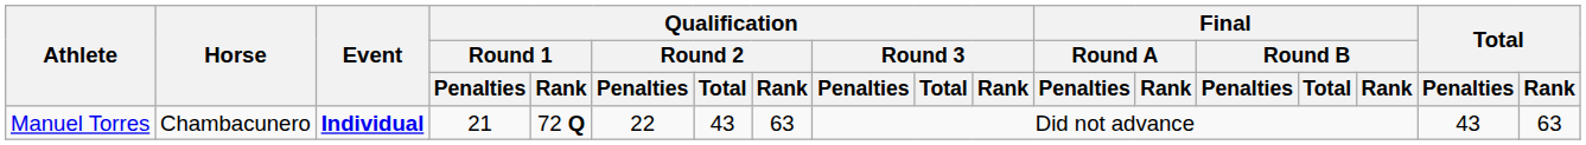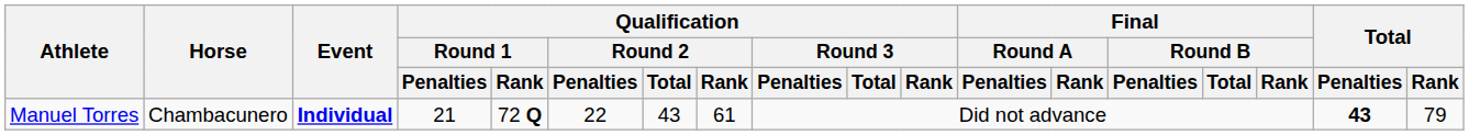 <table class="wikitable" style="font-size:90%">
 <tr>
 <th rowspan="3">Athlete</th>
 <th rowspan="3">Horse</th>
 <th rowspan="3">Event</th>
 <th colspan="8">Qualification</th>
 <th colspan="5">Final</th>
 <th rowspan=2 colspan="2">Total</th>
 </tr>
 <tr style="font-size:95%">
 <th colspan="2">Round 1</th>
 <th colspan="3">Round 2</th>
 <th colspan="3">Round 3</th>
 <th colspan="2">Round A</th>
 <th colspan="3">Round B</th>
 </tr>
 <tr style="font-size:95%">
 <th>Penalties</th>
 <th>Rank</th>
 <th>Penalties</th>
 <th>Total</th>
 <th>Rank</th>
 <th>Penalties</th>
 <th>Total</th>
 <th>Rank</th>
 <th>Penalties</th>
 <th>Rank</th>
 <th>Penalties</th>
 <th>Total</th>
 <th>Rank</th>
 <th>Penalties</th>
 <th>Rank</th>
 </tr>
 <tr align=center>
 <td align=left><a href='#'>Manuel Torres</a></td>
 <td align=left>Chambacunero</td>
 <td align=left><strong><a href='#'>Individual</a></strong></td>
 <td>21</td>
 <td>72 <strong>Q</strong></td>
 <td>22</td>
 <td>43</td>
-<td>63</td>
+<td>61</td>
 <td colspan=8>Did not advance</td>
-<td>43</td>
-<td>63</td>
+<td><strong>43</strong></td>
+<td>79</td>
 </tr>
 </table>
